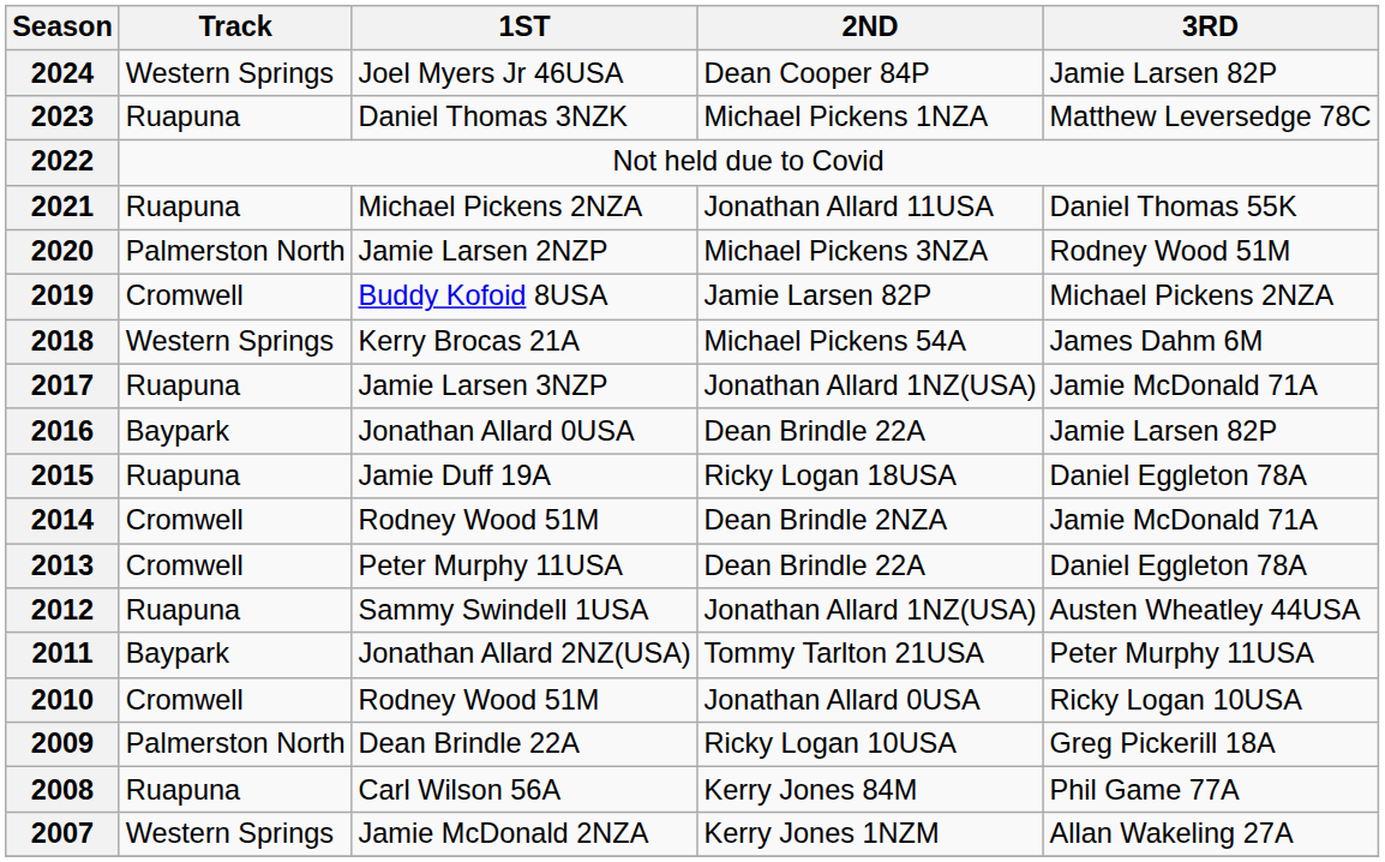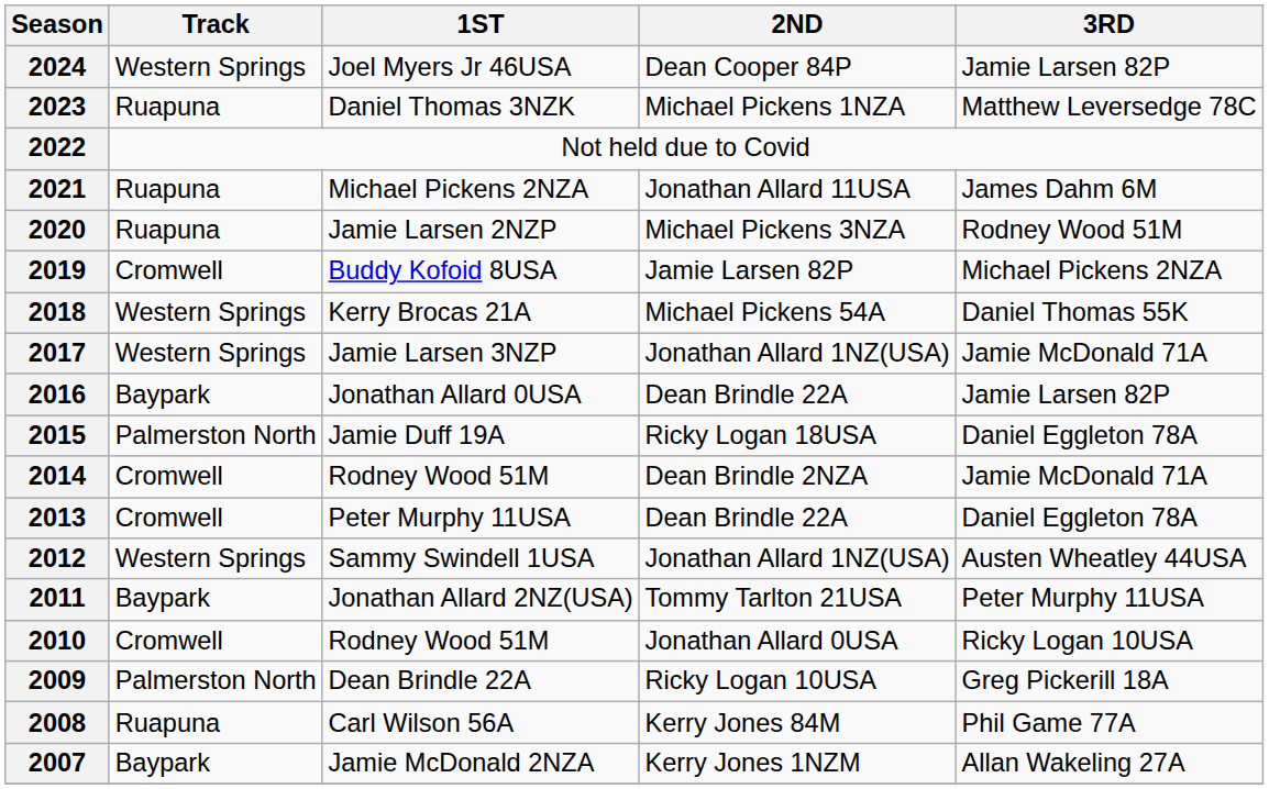 <table class="wikitable">
 <tr>
 <th>Season</th>
 <th>Track</th>
 <th>1ST</th>
 <th>2ND</th>
 <th>3RD</th>
 </tr>
 <tr>
 <th>2024</th>
 <td>Western Springs</td>
 <td>Joel Myers Jr 46USA</td>
 <td>Dean Cooper 84P</td>
 <td>Jamie Larsen 82P</td>
 </tr>
 <tr>
 <th>2023</th>
 <td>Ruapuna</td>
 <td>Daniel Thomas 3NZK</td>
 <td>Michael Pickens 1NZA</td>
 <td>Matthew Leversedge 78C</td>
 </tr>
 <tr>
 <th>2022</th>
 <td colspan=4 style="text-align: center;">Not held due to Covid</td>
 </tr>
 <tr>
 <th>2021</th>
 <td>Ruapuna</td>
 <td>Michael Pickens 2NZA</td>
 <td>Jonathan Allard 11USA</td>
-<td>Daniel Thomas 55K</td>
+<td>James Dahm 6M</td>
 </tr>
 <tr>
 <th>2020</th>
-<td>Palmerston North</td>
+<td>Ruapuna</td>
 <td>Jamie Larsen 2NZP</td>
 <td>Michael Pickens 3NZA</td>
 <td>Rodney Wood 51M</td>
 </tr>
 <tr>
 <th>2019</th>
 <td>Cromwell</td>
 <td><a href='#'>Buddy Kofoid</a> 8USA</td>
 <td>Jamie Larsen 82P</td>
 <td>Michael Pickens 2NZA</td>
 </tr>
 <tr>
 <th>2018</th>
 <td>Western Springs</td>
 <td>Kerry Brocas 21A</td>
 <td>Michael Pickens 54A</td>
-<td>James Dahm 6M</td>
+<td>Daniel Thomas 55K</td>
 </tr>
 <tr>
 <th>2017</th>
-<td>Ruapuna</td>
+<td>Western Springs</td>
 <td>Jamie Larsen 3NZP</td>
 <td>Jonathan Allard 1NZ(USA)</td>
 <td>Jamie McDonald 71A</td>
 </tr>
 <tr>
 <th>2016</th>
 <td>Baypark</td>
 <td>Jonathan Allard 0USA</td>
 <td>Dean Brindle 22A</td>
 <td>Jamie Larsen 82P</td>
 </tr>
 <tr>
 <th>2015</th>
-<td>Ruapuna</td>
+<td>Palmerston North</td>
 <td>Jamie Duff 19A</td>
 <td>Ricky Logan 18USA</td>
 <td>Daniel Eggleton 78A</td>
 </tr>
 <tr>
 <th>2014</th>
 <td>Cromwell</td>
 <td>Rodney Wood 51M</td>
 <td>Dean Brindle 2NZA</td>
 <td>Jamie McDonald 71A</td>
 </tr>
 <tr>
 <th>2013</th>
 <td>Cromwell</td>
 <td>Peter Murphy 11USA</td>
 <td>Dean Brindle 22A</td>
 <td>Daniel Eggleton 78A</td>
 </tr>
 <tr>
 <th>2012</th>
-<td>Ruapuna</td>
+<td>Western Springs</td>
 <td>Sammy Swindell 1USA</td>
 <td>Jonathan Allard 1NZ(USA)</td>
 <td>Austen Wheatley 44USA</td>
 </tr>
 <tr>
 <th>2011</th>
 <td>Baypark</td>
 <td>Jonathan Allard 2NZ(USA)</td>
 <td>Tommy Tarlton 21USA</td>
 <td>Peter Murphy 11USA</td>
 </tr>
 <tr>
 <th>2010</th>
 <td>Cromwell</td>
 <td>Rodney Wood 51M</td>
 <td>Jonathan Allard 0USA</td>
 <td>Ricky Logan 10USA</td>
 </tr>
 <tr>
 <th>2009</th>
 <td>Palmerston North</td>
 <td>Dean Brindle 22A</td>
 <td>Ricky Logan 10USA</td>
 <td>Greg Pickerill 18A</td>
 </tr>
 <tr>
 <th>2008</th>
 <td>Ruapuna</td>
 <td>Carl Wilson 56A</td>
 <td>Kerry Jones 84M</td>
 <td>Phil Game 77A</td>
 </tr>
 <tr>
 <th>2007</th>
-<td>Western Springs</td>
+<td>Baypark</td>
 <td>Jamie McDonald 2NZA</td>
 <td>Kerry Jones 1NZM</td>
 <td>Allan Wakeling 27A</td>
 </tr>
 <tr>
 </tr>
 </table>
